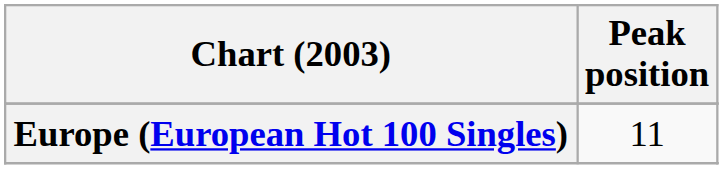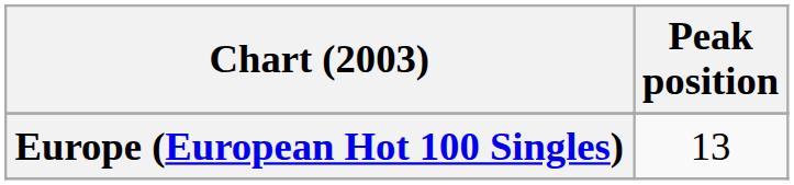 <table class="wikitable sortable plainrowheaders" style="text-align:center">
 <tr>
 <th scope="col">Chart (2003)</th>
 <th scope="col">Peak<br>position</th>
 </tr>
 <tr>
 </tr>
 <tr>
 </tr>
 <tr>
 </tr>
 <tr>
 </tr>
 <tr>
 <th scope="row">Europe (<a href='#'>European Hot 100 Singles</a>)</th>
-<td>11</td>
+<td>13</td>
 </tr>
 <tr>
 </tr>
 <tr>
 </tr>
 <tr>
 </tr>
 <tr>
 </tr>
 <tr>
 </tr>
 </table>
